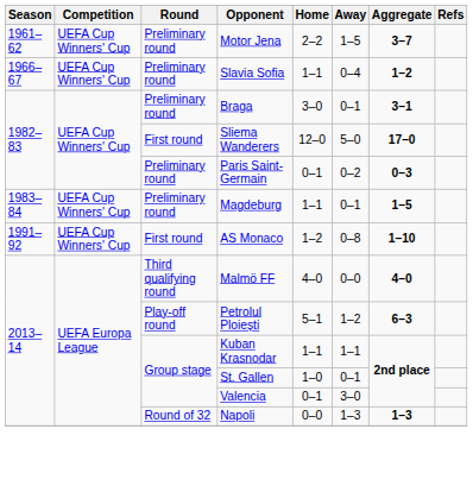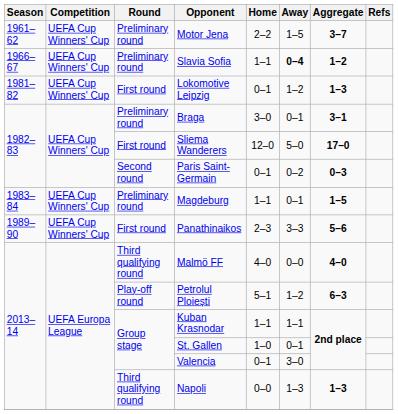 <table class="wikitable">
 <tr>
 <th>Season</th>
 <th>Competition</th>
 <th>Round</th>
 <th>Opponent</th>
 <th>Home</th>
 <th>Away</th>
 <th>Aggregate</th>
 <th>Refs</th>
 </tr>
 <tr>
 <td><a href='#'>1961–62</a></td>
 <td><a href='#'>UEFA Cup Winners' Cup</a></td>
 <td><a href='#'>Preliminary round</a></td>
 <td> <a href='#'>Motor Jena</a></td>
 <td style="text-align:center;">2–2</td>
 <td style="text-align:center;">1–5</td>
 <td style="text-align:center;"><strong>3–7</strong></td>
 <td style="text-align:center;"></td>
 </tr>
 <tr>
 <td><a href='#'>1966–67</a></td>
 <td><a href='#'>UEFA Cup Winners' Cup</a></td>
 <td><a href='#'>Preliminary round</a></td>
 <td> <a href='#'>Slavia Sofia</a></td>
 <td style="text-align:center;">1–1</td>
-<td style="text-align:center;">0–4</td>
+<td style="text-align:center;"><strong>0–4</strong></td>
 <td style="text-align:center;"><strong>1–2</strong></td>
+<td style="text-align:center;"></td>
+</tr>
+<tr>
+<td><a href='#'>1981–82</a></td>
+<td><a href='#'>UEFA Cup Winners' Cup</a></td>
+<td><a href='#'>First round</a></td>
+<td> <a href='#'>Lokomotive Leipzig</a></td>
+<td style="text-align:center;">0–1</td>
+<td style="text-align:center;">1–2</td>
+<td style="text-align:center;"><strong>1–3</strong></td>
 <td style="text-align:center;"></td>
 </tr>
 <tr>
 <td rowspan=3><a href='#'>1982–83</a></td>
 <td rowspan=3><a href='#'>UEFA Cup Winners' Cup</a></td>
 <td><a href='#'>Preliminary round</a></td>
 <td> <a href='#'>Braga</a></td>
 <td style="text-align:center;">3–0</td>
 <td style="text-align:center;">0–1</td>
 <td style="text-align:center;"><strong>3–1</strong></td>
 <td style="text-align:center;"></td>
 </tr>
 <tr>
 <td><a href='#'>First round</a></td>
 <td> <a href='#'>Sliema Wanderers</a></td>
 <td style="text-align:center;">12–0</td>
 <td style="text-align:center;">5–0</td>
 <td style="text-align:center;"><strong>17–0</strong></td>
 <td style="text-align:center;"></td>
 </tr>
 <tr>
-<td><a href='#'>Preliminary round</a></td>
+<td><a href='#'>Second round</a></td>
 <td> <a href='#'>Paris Saint-Germain</a></td>
 <td style="text-align:center;">0–1</td>
 <td style="text-align:center;">0–2</td>
 <td style="text-align:center;"><strong>0–3</strong></td>
 <td style="text-align:center;"></td>
 </tr>
 <tr>
 <td><a href='#'>1983–84</a></td>
 <td><a href='#'>UEFA Cup Winners' Cup</a></td>
 <td><a href='#'>Preliminary round</a></td>
 <td> <a href='#'>Magdeburg</a></td>
 <td style="text-align:center;">1–1</td>
 <td style="text-align:center;">0–1</td>
 <td style="text-align:center;"><strong>1–5</strong></td>
 <td style="text-align:center;"></td>
 </tr>
 <tr>
-<td><a href='#'>1991–92</a></td>
+<td><a href='#'>1989–90</a></td>
 <td><a href='#'>UEFA Cup Winners' Cup</a></td>
 <td><a href='#'>First round</a></td>
-<td> <a href='#'>AS Monaco</a></td>
-<td style="text-align:center;">1–2</td>
-<td style="text-align:center;">0–8</td>
-<td style="text-align:center;"><strong>1–10</strong></td>
+<td> <a href='#'>Panathinaikos</a></td>
+<td style="text-align:center;">2–3</td>
+<td style="text-align:center;">3–3</td>
+<td style="text-align:center;"><strong>5–6</strong></td>
 <td style="text-align:center;"></td>
 </tr>
 <tr>
 <td rowspan=6><a href='#'>2013–14</a></td>
 <td rowspan=6><a href='#'>UEFA Europa League</a></td>
 <td><a href='#'>Third qualifying round</a></td>
 <td> <a href='#'>Malmö FF</a></td>
 <td style="text-align:center;">4–0</td>
 <td style="text-align:center;">0–0</td>
 <td style="text-align:center;"><strong>4–0</strong></td>
 <td style="text-align:center;"></td>
 </tr>
 <tr>
 <td><a href='#'>Play-off round</a></td>
 <td> <a href='#'>Petrolul Ploiești</a></td>
 <td style="text-align:center;">5–1</td>
 <td style="text-align:center;">1–2</td>
 <td style="text-align:center;"><strong>6–3</strong></td>
 <td style="text-align:center;"></td>
 </tr>
 <tr>
 <td rowspan=3><a href='#'>Group stage</a></td>
 <td> <a href='#'>Kuban Krasnodar</a></td>
 <td align="center">1–1</td>
 <td align="center">1–1</td>
 <td rowspan=3 align="center"><strong>2nd place</strong></td>
 <td align="center"></td>
 </tr>
 <tr>
 <td> <a href='#'>St. Gallen</a></td>
 <td align="center">1–0</td>
 <td align="center">0–1</td>
 <td align="center"></td>
 </tr>
 <tr>
 <td> <a href='#'>Valencia</a></td>
 <td align="center">0–1</td>
 <td align="center">3–0</td>
 <td align="center"></td>
 </tr>
 <tr>
-<td><a href='#'>Round of 32</a></td>
+<td><a href='#'>Third qualifying round</a></td>
 <td> <a href='#'>Napoli</a></td>
 <td align="center">0–0</td>
 <td align="center">1–3</td>
 <td align="center"><strong>1–3</strong></td>
 <td align="center"></td>
 </tr>
 <tr>
 </tr>
 </table>
